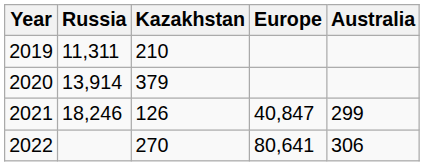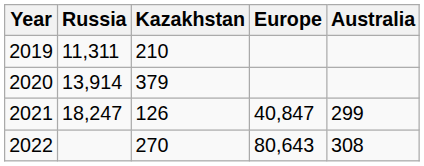 <table class="wikitable">
 <tr>
 <th>Year</th>
 <th>Russia</th>
 <th>Kazakhstan</th>
 <th>Europe</th>
 <th>Australia</th>
 </tr>
 <tr>
 <td>2019</td>
 <td>11,311</td>
 <td>210</td>
 <td></td>
 <td></td>
 </tr>
 <tr>
 <td>2020</td>
 <td>13,914</td>
 <td>379</td>
 <td></td>
 <td></td>
 </tr>
 <tr>
 <td>2021</td>
-<td>18,246</td>
+<td>18,247</td>
 <td>126</td>
 <td>40,847</td>
 <td>299</td>
 </tr>
 <tr>
 <td>2022</td>
 <td></td>
 <td>270</td>
-<td>80,641</td>
-<td>306</td>
+<td>80,643</td>
+<td>308</td>
 </tr>
 </table>
